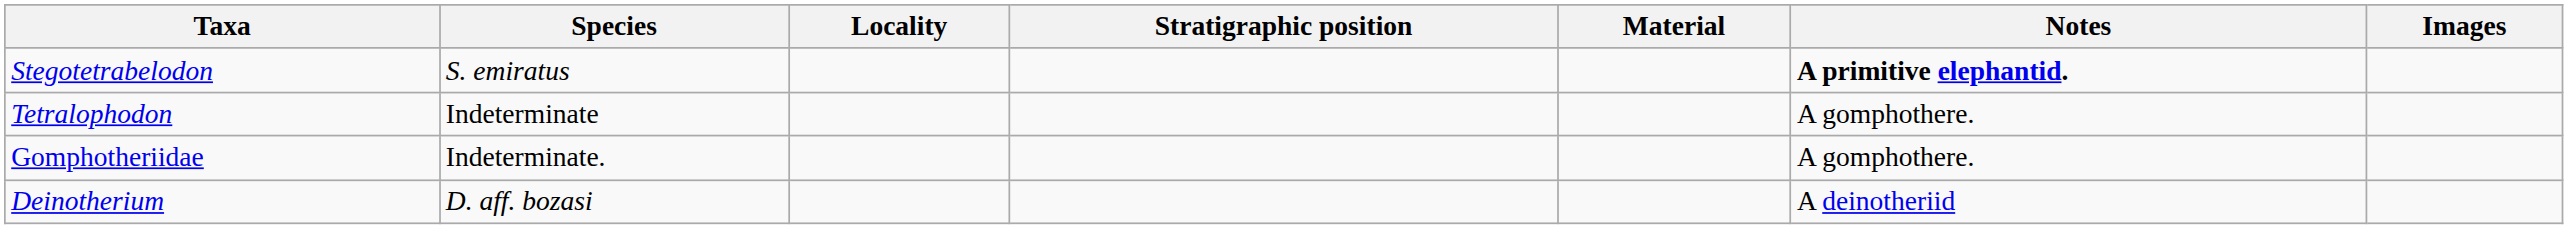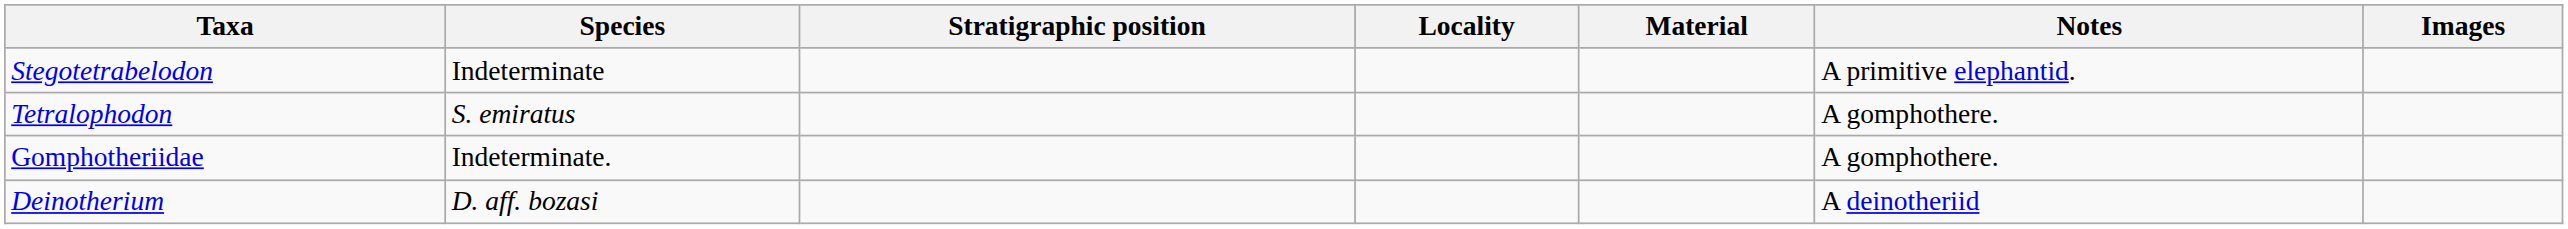 <table class="wikitable sortable" align="center" width="75%">
 <tr>
 <th>Taxa</th>
 <th>Species</th>
+<th>Stratigraphic position</th>
 <th>Locality</th>
-<th>Stratigraphic position</th>
 <th>Material</th>
 <th>Notes</th>
 <th>Images</th>
 </tr>
 <tr>
 <td><em><a href='#'>Stegotetrabelodon</a></em></td>
-<td><em>S. emiratus</em></td>
+<td>Indeterminate</td>
 <td></td>
 <td></td>
 <td></td>
-<td><strong>A primitive <a href='#'>elephantid</a>.</strong></td>
+<td>A primitive <a href='#'>elephantid</a>.</td>
 <td></td>
 </tr>
 <tr>
 <td><em><a href='#'>Tetralophodon</a></em></td>
-<td>Indeterminate</td>
+<td><em>S. emiratus</em></td>
 <td></td>
 <td></td>
 <td></td>
 <td>A gomphothere.</td>
 <td></td>
 </tr>
 <tr>
 <td><a href='#'>Gomphotheriidae</a></td>
 <td>Indeterminate.</td>
 <td></td>
 <td></td>
 <td></td>
 <td>A gomphothere.</td>
 <td></td>
 </tr>
 <tr>
 <td><em><a href='#'>Deinotherium</a></em></td>
 <td><em>D. aff. bozasi</em></td>
 <td></td>
 <td></td>
 <td></td>
 <td>A <a href='#'>deinotheriid</a></td>
 <td></td>
 </tr>
 </table>
